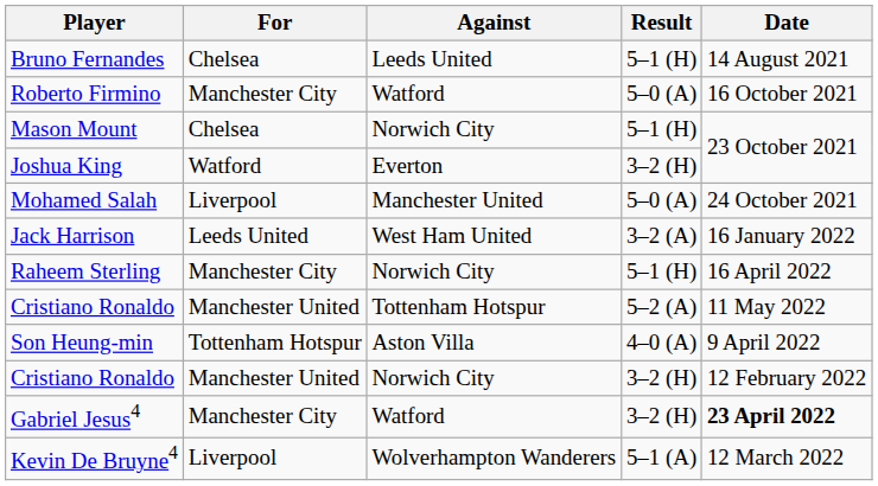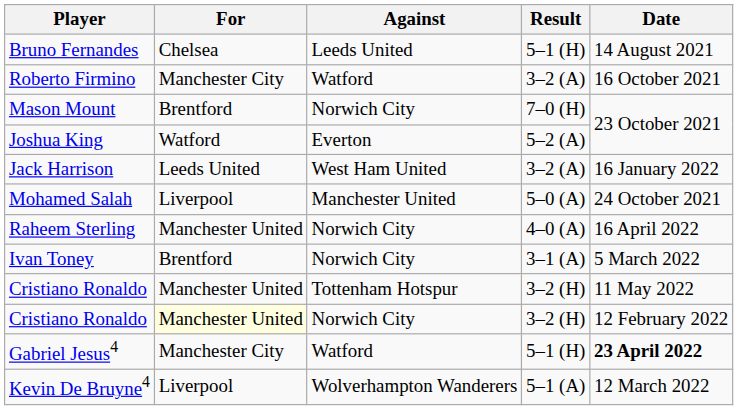 <table class="wikitable">
 <tr>
 <th>Player</th>
 <th>For</th>
 <th>Against</th>
 <th style="text-align:center">Result</th>
 <th>Date</th>
 </tr>
 <tr>
 <td> <a href='#'>Bruno Fernandes</a></td>
 <td>Chelsea</td>
 <td>Leeds United</td>
 <td>5–1 (H)</td>
 <td>14 August 2021</td>
 </tr>
 <tr>
 <td> <a href='#'>Roberto Firmino</a></td>
 <td>Manchester City</td>
 <td>Watford</td>
-<td>5–0 (A)</td>
+<td>3–2 (A)</td>
 <td>16 October 2021</td>
 </tr>
 <tr>
 <td> <a href='#'>Mason Mount</a></td>
-<td>Chelsea</td>
+<td>Brentford</td>
 <td>Norwich City</td>
-<td>5–1 (H)</td>
+<td>7–0 (H)</td>
 <td rowspan=2>23 October 2021</td>
 </tr>
 <tr>
 <td> <a href='#'>Joshua King</a></td>
 <td>Watford</td>
 <td>Everton</td>
-<td>3–2 (H)</td>
+<td>5–2 (A)</td>
+</tr>
+<tr>
+<td> <a href='#'>Jack Harrison</a></td>
+<td>Leeds United</td>
+<td>West Ham United</td>
+<td>3–2 (A)</td>
+<td>16 January 2022</td>
 </tr>
 <tr>
 <td> <a href='#'>Mohamed Salah</a></td>
 <td>Liverpool</td>
 <td>Manchester United</td>
 <td>5–0 (A)</td>
 <td>24 October 2021</td>
 </tr>
 <tr>
-<td> <a href='#'>Jack Harrison</a></td>
-<td>Leeds United</td>
-<td>West Ham United</td>
-<td>3–2 (A)</td>
-<td>16 January 2022</td>
+<td> <a href='#'>Raheem Sterling</a></td>
+<td>Manchester United</td>
+<td>Norwich City</td>
+<td>4–0 (A)</td>
+<td>16 April 2022</td>
 </tr>
 <tr>
-<td> <a href='#'>Raheem Sterling</a></td>
-<td>Manchester City</td>
+<td> <a href='#'>Ivan Toney</a></td>
+<td>Brentford</td>
 <td>Norwich City</td>
-<td>5–1 (H)</td>
-<td>16 April 2022</td>
+<td>3–1 (A)</td>
+<td>5 March 2022</td>
 </tr>
 <tr>
 <td> <a href='#'>Cristiano Ronaldo</a></td>
 <td>Manchester United</td>
 <td>Tottenham Hotspur</td>
-<td>5–2 (A)</td>
+<td>3–2 (H)</td>
 <td>11 May 2022</td>
 </tr>
 <tr>
-<td> <a href='#'>Son Heung-min</a></td>
-<td>Tottenham Hotspur</td>
-<td>Aston Villa</td>
-<td>4–0 (A)</td>
-<td>9 April 2022</td>
-</tr>
-<tr>
 <td> <a href='#'>Cristiano Ronaldo</a></td>
-<td>Manchester United</td>
+<td style="background: lightyellow;">Manchester United</td>
 <td>Norwich City</td>
 <td>3–2 (H)</td>
 <td>12 February 2022</td>
 </tr>
 <tr>
 <td> <a href='#'>Gabriel Jesus</a><sup>4</sup></td>
 <td>Manchester City</td>
 <td>Watford</td>
-<td>3–2 (H)</td>
+<td>5–1 (H)</td>
 <td><strong>23 April 2022</strong></td>
 </tr>
 <tr>
 <td> <a href='#'>Kevin De Bruyne</a><sup>4</sup></td>
 <td>Liverpool</td>
 <td>Wolverhampton Wanderers</td>
 <td>5–1 (A)</td>
 <td>12 March 2022</td>
 </tr>
 </table>
